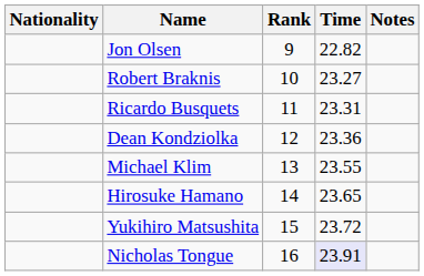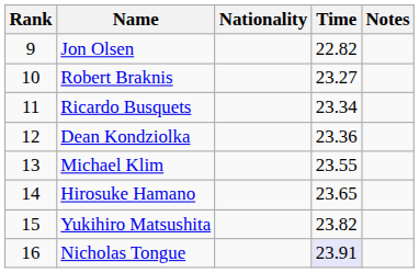 <table class="wikitable sortable" style="text-align:center">
 <tr>
+<th>Rank</th>
+<th>Name</th>
 <th>Nationality</th>
-<th>Name</th>
-<th>Rank</th>
 <th>Time</th>
 <th>Notes</th>
 </tr>
 <tr>
+<td>9</td>
+<td align=left><a href='#'>Jon Olsen</a></td>
 <td align=left></td>
-<td align=left><a href='#'>Jon Olsen</a></td>
-<td>9</td>
 <td>22.82</td>
 <td></td>
 </tr>
 <tr>
+<td>10</td>
+<td align=left><a href='#'>Robert Braknis</a></td>
 <td align=left></td>
-<td align=left><a href='#'>Robert Braknis</a></td>
-<td>10</td>
 <td>23.27</td>
 <td></td>
 </tr>
 <tr>
+<td>11</td>
+<td align=left><a href='#'>Ricardo Busquets</a></td>
 <td align=left></td>
-<td align=left><a href='#'>Ricardo Busquets</a></td>
-<td>11</td>
-<td>23.31</td>
+<td>23.34</td>
 <td></td>
 </tr>
 <tr>
+<td>12</td>
+<td align=left><a href='#'>Dean Kondziolka</a></td>
 <td align=left></td>
-<td align=left><a href='#'>Dean Kondziolka</a></td>
-<td>12</td>
 <td>23.36</td>
 <td></td>
 </tr>
 <tr>
+<td>13</td>
+<td align=left><a href='#'>Michael Klim</a></td>
 <td align=left></td>
-<td align=left><a href='#'>Michael Klim</a></td>
-<td>13</td>
 <td>23.55</td>
 <td></td>
 </tr>
 <tr>
+<td>14</td>
+<td align=left><a href='#'>Hirosuke Hamano</a></td>
 <td align=left></td>
-<td align=left><a href='#'>Hirosuke Hamano</a></td>
-<td>14</td>
 <td>23.65</td>
 <td></td>
 </tr>
 <tr>
+<td>15</td>
+<td align=left><a href='#'>Yukihiro Matsushita</a></td>
 <td align=left></td>
-<td align=left><a href='#'>Yukihiro Matsushita</a></td>
-<td>15</td>
-<td>23.72</td>
+<td>23.82</td>
 <td></td>
 </tr>
 <tr>
+<td>16</td>
+<td align=left><a href='#'>Nicholas Tongue</a></td>
 <td align=left></td>
-<td align=left><a href='#'>Nicholas Tongue</a></td>
-<td>16</td>
 <td style="background: lavender;">23.91</td>
 <td></td>
 </tr>
 </table>
